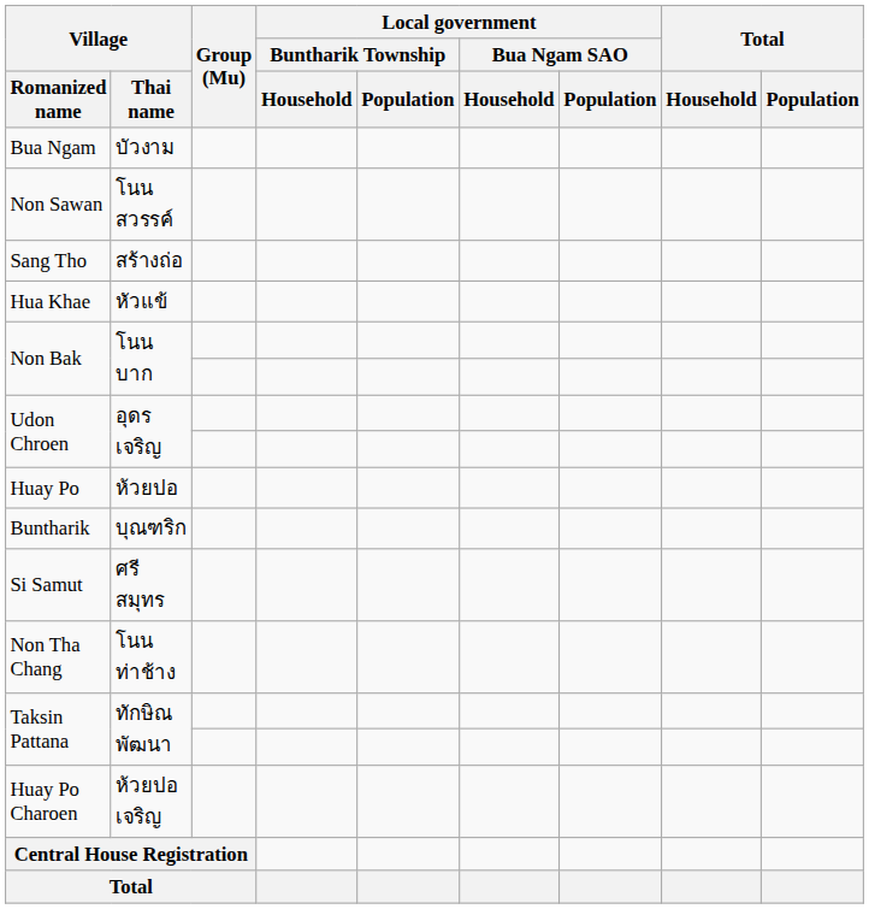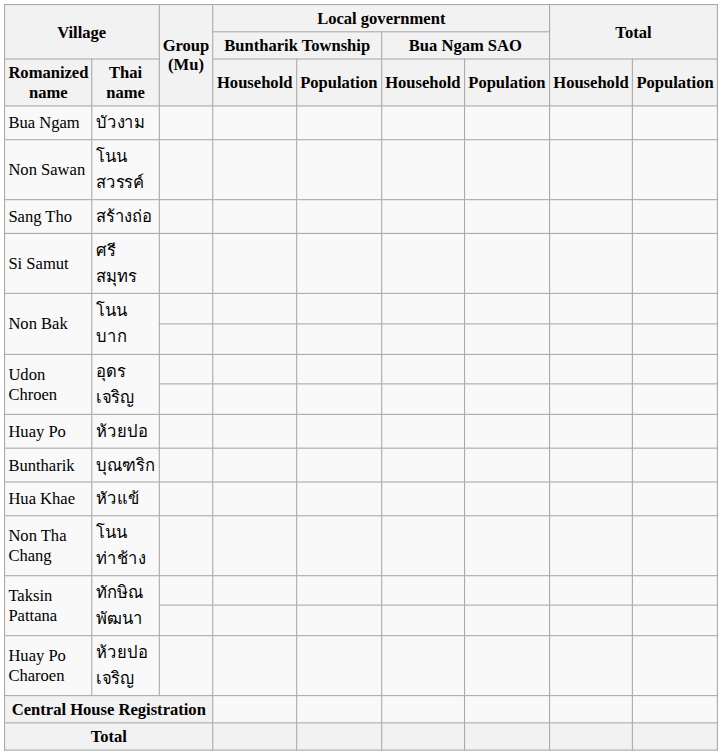 <table class="wikitable" style="font-size: 95%";>
 <tr>
 <th rowspan=2 colspan=2>Village</th>
 <th rowspan=3>Group<br>(Mu)</th>
 <th colspan=4>Local government</th>
 <th rowspan=2 colspan=2>Total</th>
 </tr>
 <tr>
 <th colspan=2>Buntharik Township</th>
 <th colspan=2>Bua Ngam SAO</th>
 </tr>
 <tr>
 <th>Romanized name</th>
 <th>Thai name</th>
 <th>Household</th>
 <th>Population</th>
 <th>Household</th>
 <th>Population</th>
 <th>Household</th>
 <th>Population</th>
 </tr>
 <tr>
 <td>Bua Ngam</td>
 <td>บัวงาม</td>
 <td></td>
 <td></td>
 <td></td>
 <td></td>
 <td></td>
 <td></td>
 <td></td>
 </tr>
 <tr>
 <td>Non Sawan</td>
 <td>โนนสวรรค์</td>
 <td></td>
 <td></td>
 <td></td>
 <td></td>
 <td></td>
 <td></td>
 <td></td>
 </tr>
 <tr>
 <td>Sang Tho</td>
 <td>สร้างถ่อ</td>
 <td></td>
 <td></td>
 <td></td>
 <td></td>
 <td></td>
 <td></td>
 <td></td>
 </tr>
 <tr>
-<td>Hua Khae</td>
-<td>หัวแข้</td>
+<td>Si Samut</td>
+<td>ศรีสมุทร</td>
 <td></td>
 <td></td>
 <td></td>
 <td></td>
 <td></td>
 <td></td>
 <td></td>
 </tr>
 <tr>
 <td rowspan=2>Non Bak</td>
 <td rowspan=2>โนนบาก</td>
 <td></td>
 <td></td>
 <td></td>
 <td></td>
 <td></td>
 <td></td>
 <td></td>
 </tr>
 <tr>
 <td></td>
 <td></td>
 <td></td>
 <td></td>
 <td></td>
 <td></td>
 <td></td>
 </tr>
 <tr>
 <td rowspan=2>Udon Chroen</td>
 <td rowspan=2>อุดรเจริญ</td>
 <td></td>
 <td></td>
 <td></td>
 <td></td>
 <td></td>
 <td></td>
 <td></td>
 </tr>
 <tr>
 <td></td>
 <td></td>
 <td></td>
 <td></td>
 <td></td>
 <td></td>
 <td></td>
 </tr>
 <tr>
 <td>Huay Po</td>
 <td>ห้วยปอ</td>
 <td></td>
 <td></td>
 <td></td>
 <td></td>
 <td></td>
 <td></td>
 <td></td>
 </tr>
 <tr>
 <td>Buntharik</td>
 <td>บุณฑริก</td>
 <td></td>
 <td></td>
 <td></td>
 <td></td>
 <td></td>
 <td></td>
 <td></td>
 </tr>
 <tr>
-<td>Si Samut</td>
-<td>ศรีสมุทร</td>
+<td>Hua Khae</td>
+<td>หัวแข้</td>
 <td></td>
 <td></td>
 <td></td>
 <td></td>
 <td></td>
 <td></td>
 <td></td>
 </tr>
 <tr>
 <td>Non Tha Chang</td>
 <td>โนนท่าช้าง</td>
 <td></td>
 <td></td>
 <td></td>
 <td></td>
 <td></td>
 <td></td>
 <td></td>
 </tr>
 <tr>
 <td rowspan=2>Taksin Pattana</td>
 <td rowspan=2>ทักษิณพัฒนา</td>
 <td></td>
 <td></td>
 <td></td>
 <td></td>
 <td></td>
 <td></td>
 <td></td>
 </tr>
 <tr>
 <td></td>
 <td></td>
 <td></td>
 <td></td>
 <td></td>
 <td></td>
 <td></td>
 </tr>
 <tr>
 <td>Huay Po Charoen</td>
 <td>ห้วยปอเจริญ</td>
 <td></td>
 <td></td>
 <td></td>
 <td></td>
 <td></td>
 <td></td>
 <td></td>
 </tr>
 <tr>
 <th colspan=3 align=center>Central House Registration</th>
 <td></td>
 <td></td>
 <td></td>
 <td></td>
 <td></td>
 <td></td>
 </tr>
 <tr>
 <th colspan=3>Total</th>
 <th></th>
 <th></th>
 <th></th>
 <th></th>
 <th></th>
 <th></th>
 </tr>
 </table>
